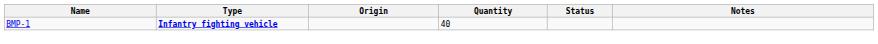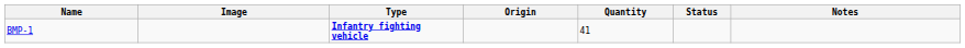 <table class="wikitable" style="width:90%;">
 <tr>
 <th width=14%>Name</th>
+<th width=20%>Image</th>
 <th width=14%>Type</th>
 <th width=12%>Origin</th>
 <th width=10%>Quantity</th>
 <th width=06%>Status</th>
 <th width=24%>Notes</th>
 </tr>
 <tr>
 <td><a href='#'>BMP-1</a></td>
+<td></td>
 <td><strong><a href='#'>Infantry fighting vehicle</a></strong></td>
 <td></td>
-<td>40</td>
+<td>41</td>
 <td></td>
 <td></td>
 </tr>
 </table>
